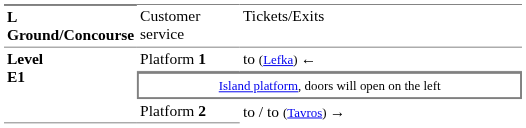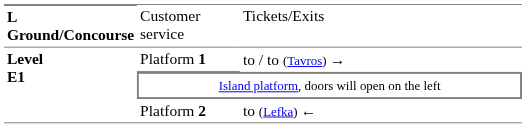 <table table border=0 cellspacing=0 cellpadding=3>
 <tr>
 <td style="border-bottom:solid 1px gray;border-top:solid 2px gray;" width=50 valign=top><strong>L<br>Ground/Concourse</strong></td>
 <td style="border-top:solid 1px gray;border-bottom:solid 1px gray;" width=100 valign=top>Customer service</td>
 <td style="border-top:solid 1px gray;border-bottom:solid 1px gray;" width=285 valign=top>Tickets/Exits</td>
 </tr>
 <tr>
 <td style="border-bottom:solid 1px gray;" rowspan=3 valign=top><strong>Level<br>Ε1</strong></td>
 <td style="border-bottom:solid 1px gray;">Platform <strong>1</strong></td>
-<td style="border-bottom:solid 1px gray;">  to  <small> (<a href='#'>Lefka</a>) </small> ←</td>
+<td> to  /  to  <small>(<a href='#'>Tavros</a>) </small> →</td>
 </tr>
 <tr>
 <td style="border-bottom:solid 2px grey;border-top:solid 2px grey;border-right:solid 2px grey;border-left:solid 2px grey;text-align:center;" colspan=2><small><a href='#'>Island platform</a>, doors will open on the left</small></td>
 </tr>
 <tr>
 <td style="border-bottom:solid 1px gray;">Platform <strong>2</strong></td>
-<td> to  /  to  <small>(<a href='#'>Tavros</a>) </small> →</td>
+<td style="border-bottom:solid 1px gray;">  to  <small> (<a href='#'>Lefka</a>) </small> ←</td>
 </tr>
 </table>
